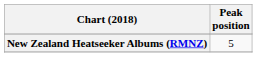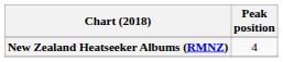 <table class="wikitable sortable plainrowheaders" style="text-align:center">
 <tr>
 <th scope="col">Chart (2018)</th>
 <th scope="col">Peak<br>position</th>
 </tr>
 <tr>
 </tr>
 <tr>
 </tr>
 <tr>
 </tr>
 <tr>
 </tr>
 <tr>
 </tr>
 <tr>
 </tr>
 <tr>
 </tr>
 <tr>
 </tr>
 <tr>
 <th scope="row">New Zealand Heatseeker Albums (<a href='#'>RMNZ</a>)</th>
-<td>5</td>
+<td>4</td>
 </tr>
 <tr>
 </tr>
 <tr>
 </tr>
 <tr>
 </tr>
 <tr>
 </tr>
 <tr>
 </tr>
 <tr>
 </tr>
 </table>
